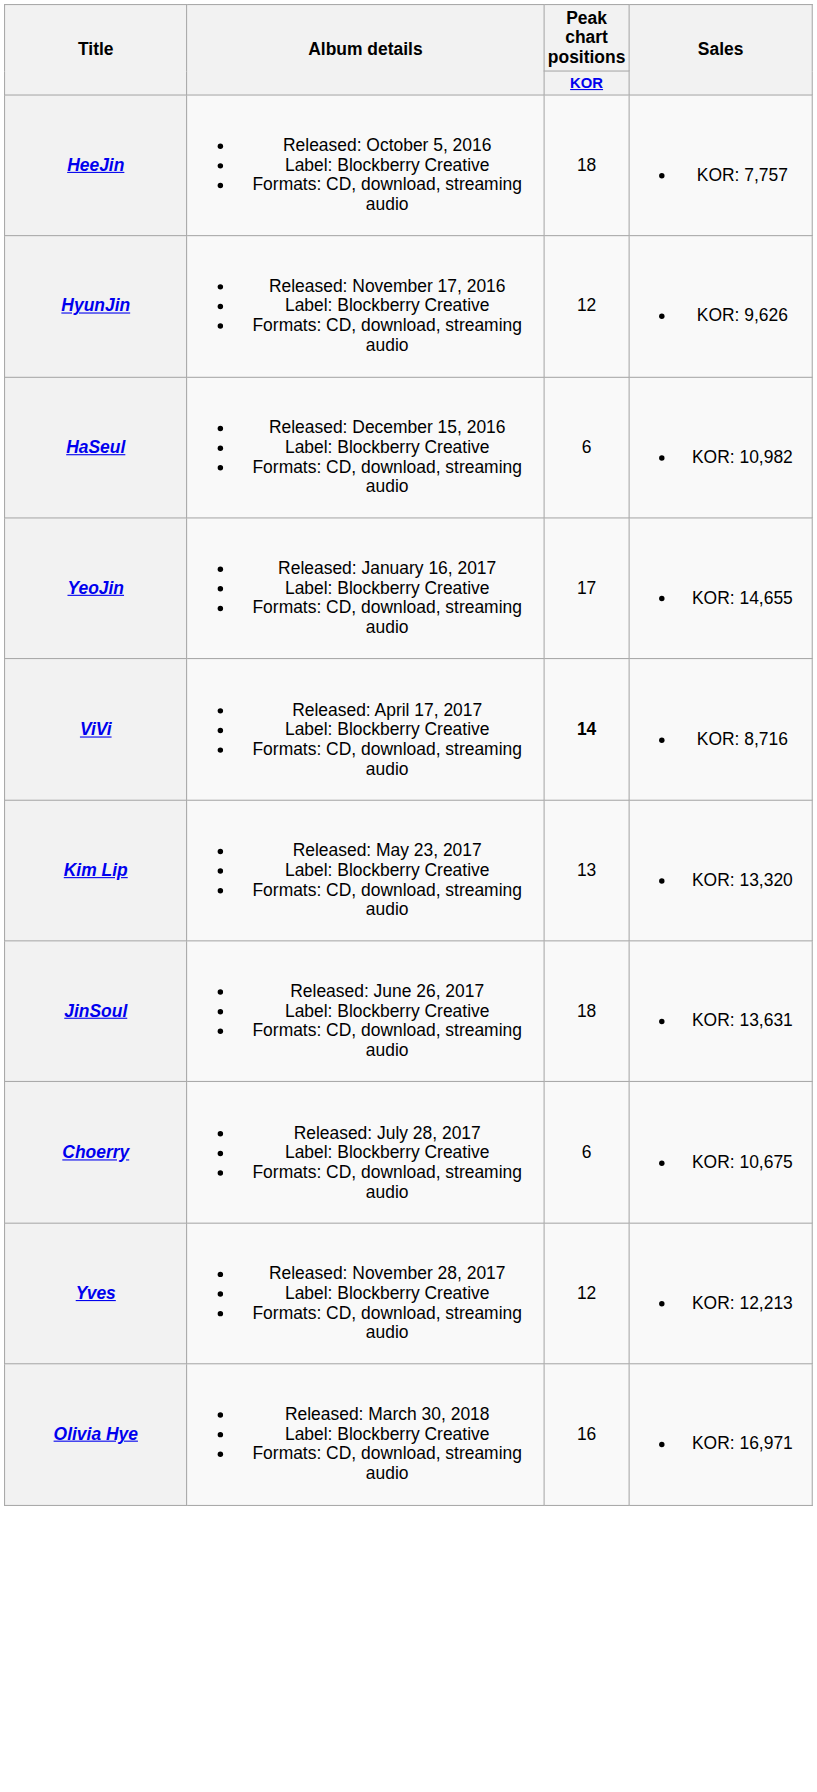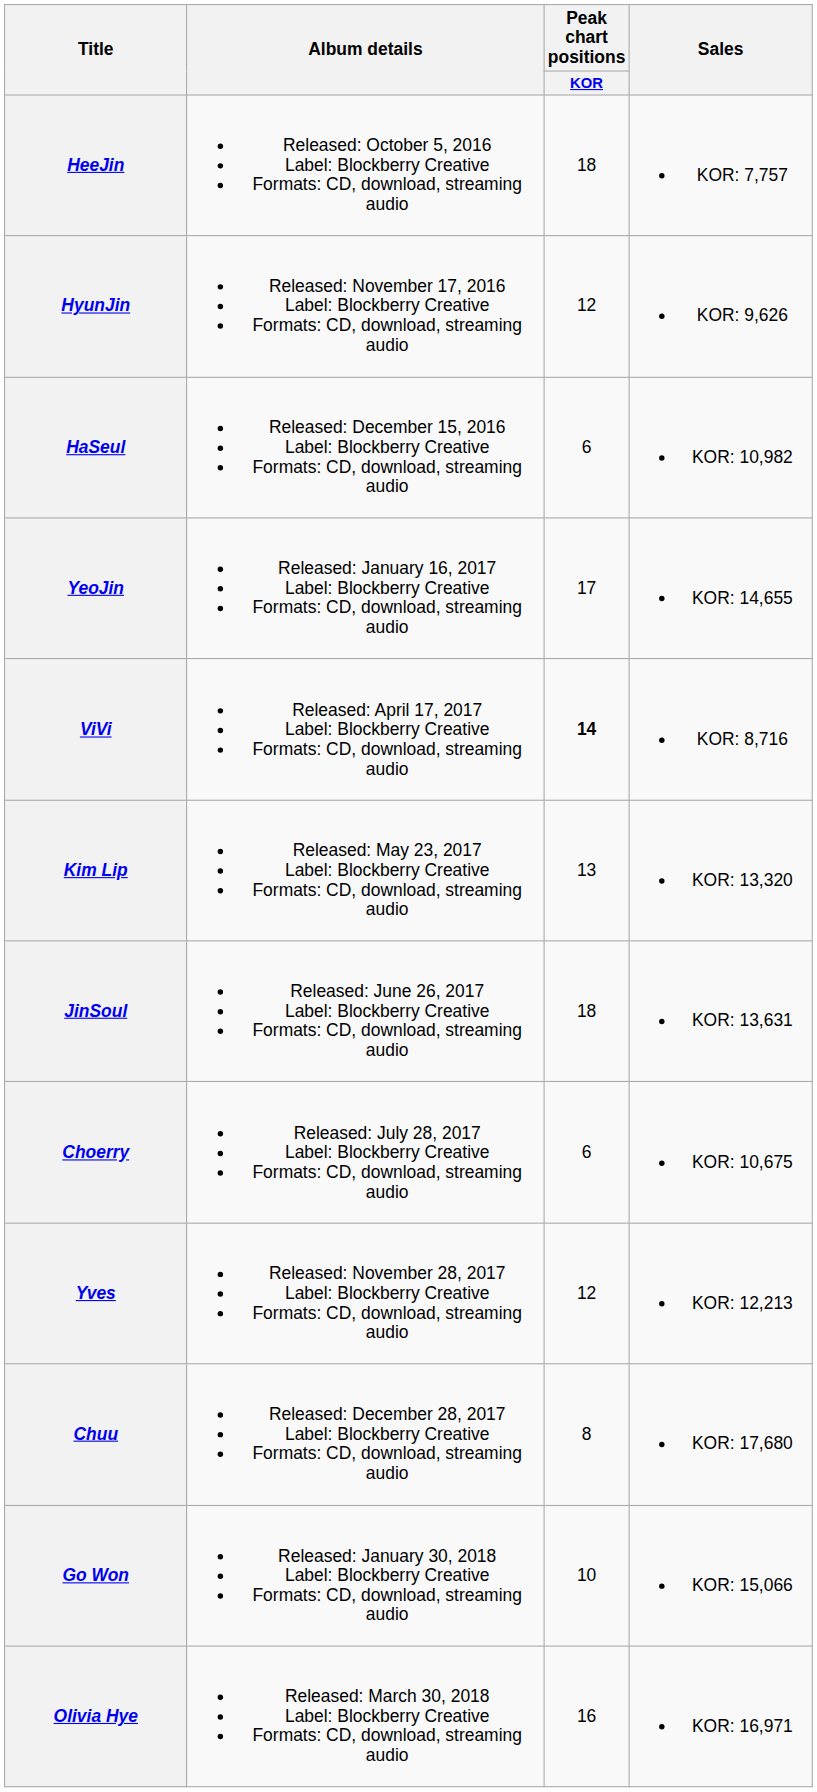 <table class="wikitable plainrowheaders" style="text-align:center;">
 <tr>
 <th scope="col" rowspan="2" style="width:10em;">Title</th>
 <th scope="col" rowspan="2" style="width:20em;">Album details</th>
 <th scope="col" colspan="1">Peak<br>chart<br>positions</th>
 <th scope="col" rowspan="2" style="width:10em;">Sales</th>
 </tr>
 <tr>
 <th scope="col" style="width:2.5em;font-size:85%;"><a href='#'>KOR</a><br></th>
 </tr>
 <tr>
 <th scope="row"><em><a href='#'>HeeJin</a></em></th>
 <td><br><ul><li>Released: October 5, 2016</li><li>Label: Blockberry Creative</li><li>Formats: CD, download, streaming audio</li></ul></td>
 <td>18</td>
 <td><br><ul><li>KOR: 7,757</li></ul></td>
 </tr>
 <tr>
 <th scope="row"><em><a href='#'>HyunJin</a></em></th>
 <td><br><ul><li>Released: November 17, 2016</li><li>Label: Blockberry Creative</li><li>Formats: CD, download, streaming audio</li></ul></td>
 <td>12</td>
 <td><br><ul><li>KOR: 9,626</li></ul></td>
 </tr>
 <tr>
 <th scope="row"><em><a href='#'>HaSeul</a></em></th>
 <td><br><ul><li>Released: December 15, 2016</li><li>Label: Blockberry Creative</li><li>Formats: CD, download, streaming audio</li></ul></td>
 <td>6</td>
 <td><br><ul><li>KOR: 10,982</li></ul></td>
 </tr>
 <tr>
 <th scope="row"><em><a href='#'>YeoJin</a></em></th>
 <td><br><ul><li>Released: January 16, 2017</li><li>Label: Blockberry Creative</li><li>Formats: CD, download, streaming audio</li></ul></td>
 <td>17</td>
 <td><br><ul><li>KOR: 14,655</li></ul></td>
 </tr>
 <tr>
 <th scope="row"><em><a href='#'>ViVi</a></em></th>
 <td><br><ul><li>Released: April 17, 2017</li><li>Label: Blockberry Creative</li><li>Formats: CD, download, streaming audio</li></ul></td>
 <td><strong>14</strong></td>
 <td><br><ul><li>KOR: 8,716</li></ul></td>
 </tr>
 <tr>
 <th scope="row"><em><a href='#'>Kim Lip</a></em></th>
 <td><br><ul><li>Released: May 23, 2017</li><li>Label: Blockberry Creative</li><li>Formats: CD, download, streaming audio</li></ul></td>
 <td>13</td>
 <td><br><ul><li>KOR: 13,320</li></ul></td>
 </tr>
 <tr>
 <th scope="row"><em><a href='#'>JinSoul</a></em></th>
 <td><br><ul><li>Released: June 26, 2017</li><li>Label: Blockberry Creative</li><li>Formats: CD, download, streaming audio</li></ul></td>
 <td>18</td>
 <td><br><ul><li>KOR: 13,631</li></ul></td>
 </tr>
 <tr>
 <th scope="row"><em><a href='#'>Choerry</a></em></th>
 <td><br><ul><li>Released: July 28, 2017</li><li>Label: Blockberry Creative</li><li>Formats: CD, download, streaming audio</li></ul></td>
 <td>6</td>
 <td><br><ul><li>KOR: 10,675</li></ul></td>
 </tr>
 <tr>
 <th scope="row"><em><a href='#'>Yves</a></em></th>
 <td><br><ul><li>Released: November 28, 2017</li><li>Label: Blockberry Creative</li><li>Formats: CD, download, streaming audio</li></ul></td>
 <td>12</td>
 <td><br><ul><li>KOR: 12,213</li></ul></td>
 </tr>
 <tr>
+<th scope="row"><em><a href='#'>Chuu</a></em></th>
+<td><br><ul><li>Released: December 28, 2017</li><li>Label: Blockberry Creative</li><li>Formats: CD, download, streaming audio</li></ul></td>
+<td>8</td>
+<td><br><ul><li>KOR: 17,680</li></ul></td>
+</tr>
+<tr>
+<th scope="row"><em><a href='#'>Go Won</a></em></th>
+<td><br><ul><li>Released: January 30, 2018</li><li>Label: Blockberry Creative</li><li>Formats: CD, download, streaming audio</li></ul></td>
+<td>10</td>
+<td><br><ul><li>KOR: 15,066</li></ul></td>
+</tr>
+<tr>
 <th scope="row"><em><a href='#'>Olivia Hye</a></em></th>
 <td><br><ul><li>Released: March 30, 2018</li><li>Label: Blockberry Creative</li><li>Formats: CD, download, streaming audio</li></ul></td>
 <td>16</td>
 <td><br><ul><li>KOR: 16,971</li></ul></td>
 </tr>
 </table>
